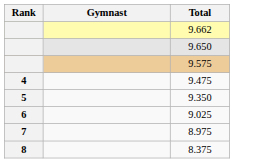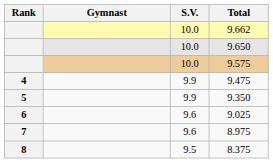 <table class="wikitable sortable" style="text-align:center; font-size:95%">
 <tr>
 <th scope="col" style="width:50px;">Rank</th>
 <th scope="col" style="width:180px;">Gymnast</th>
+<th scope="col" style="width:50px;">S.V.</th>
 <th scope="col" style="width:80px;">Total</th>
 </tr>
 <tr style="background:#fffcaf;">
 <th scope=row style="text-align:center"></th>
 <td style="text-align:left;"></td>
+<td>10.0</td>
 <td>9.662</td>
 </tr>
 <tr style="background:#e5e5e5;">
 <th scope=row style="text-align:center"></th>
 <td style="text-align:left;"></td>
+<td>10.0</td>
 <td>9.650</td>
 </tr>
 <tr style="background:#ec9;">
 <th scope=row style="text-align:center"></th>
 <td style="text-align:left;"></td>
+<td>10.0</td>
 <td>9.575</td>
 </tr>
 <tr>
 <th scope=row style="text-align:center">4</th>
 <td style="text-align:left;"></td>
+<td>9.9</td>
 <td>9.475</td>
 </tr>
 <tr>
 <th scope=row style="text-align:center">5</th>
 <td style="text-align:left;"></td>
+<td>9.9</td>
 <td>9.350</td>
 </tr>
 <tr>
 <th scope=row style="text-align:center">6</th>
 <td style="text-align:left;"></td>
+<td>9.6</td>
 <td>9.025</td>
 </tr>
 <tr>
 <th scope=row style="text-align:center">7</th>
 <td style="text-align:left;"></td>
+<td>9.6</td>
 <td>8.975</td>
 </tr>
 <tr>
 <th scope=row style="text-align:center">8</th>
 <td style="text-align:left;"></td>
+<td>9.5</td>
 <td>8.375</td>
 </tr>
 </table>
